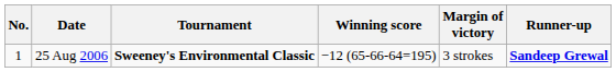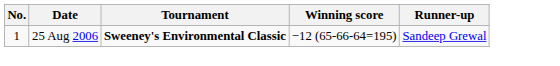 <table class="wikitable" style="font-size:95%;">
 <tr>
 <th>No.</th>
 <th>Date</th>
 <th>Tournament</th>
 <th>Winning score</th>
-<th>Margin of<br>victory</th>
 <th>Runner-up</th>
 </tr>
 <tr>
 <td align=center>1</td>
 <td align=right>25 Aug <a href='#'>2006</a></td>
 <td><strong>Sweeney's Environmental Classic</strong></td>
 <td>−12 (65-66-64=195)</td>
-<td>3 strokes</td>
-<td><strong> <a href='#'>Sandeep Grewal</a></strong></td>
+<td> <a href='#'>Sandeep Grewal</a></td>
 </tr>
 </table>
